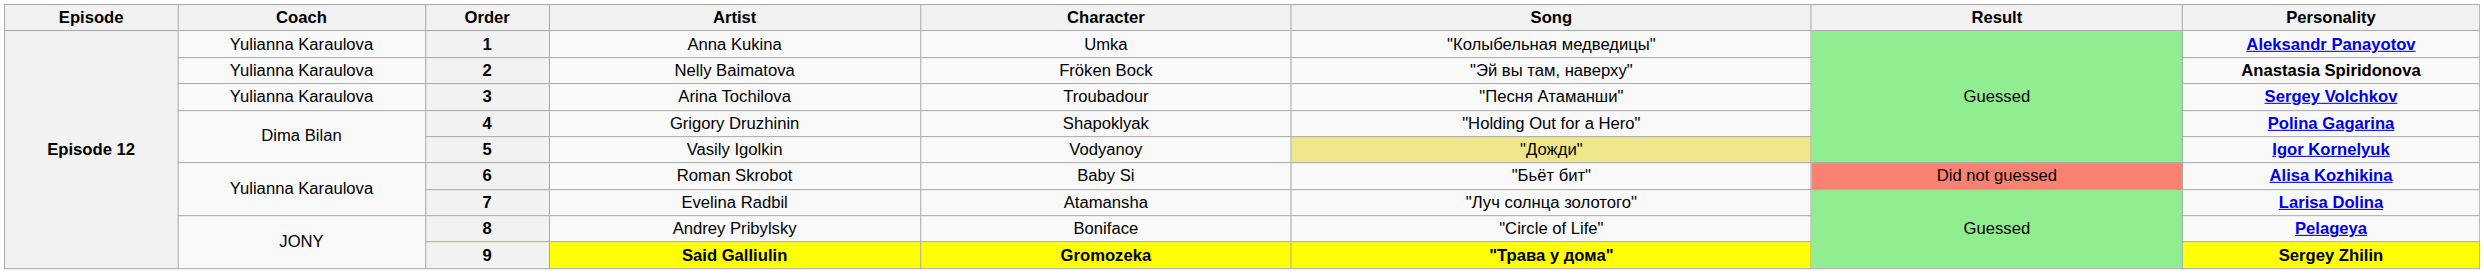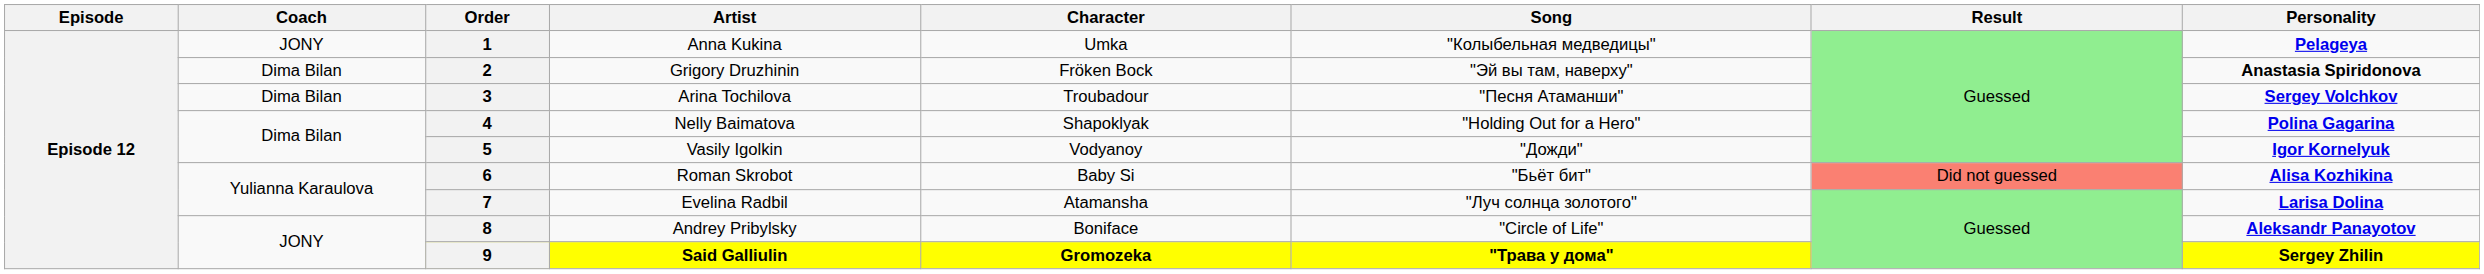 <table class="wikitable" style="text-align:center; width:120%;">
 <tr>
 <th style="width:07%;">Episode</th>
 <th style="width:10%;">Coach</th>
 <th style="width:05%;">Order</th>
 <th style="width:15%;">Artist</th>
 <th style="width:15%;">Character</th>
 <th style="width:21%;">Song</th>
 <th style="width:15%;">Result</th>
 <th style="width:15%;">Personality</th>
 </tr>
 <tr>
 <th rowspan=10 scope="row">Episode 12 <br> </th>
-<td>Yulianna Karaulova</td>
+<td>JONY</td>
 <th>1</th>
 <td>Anna Kukina</td>
 <td>Umka</td>
 <td>"Колыбельная медведицы"</td>
 <td rowspan=5 style="background:lightgreen;">Guessed</td>
-<td><strong><a href='#'>Aleksandr Panayotov</a></strong></td>
+<td><strong><a href='#'>Pelageya</a></strong></td>
 </tr>
 <tr>
-<td>Yulianna Karaulova</td>
+<td>Dima Bilan</td>
 <th>2</th>
-<td>Nelly Baimatova</td>
+<td>Grigory Druzhinin</td>
 <td>Fröken Bock</td>
 <td>"Эй вы там, наверху"</td>
 <td><strong> Anastasia Spiridonova</strong></td>
 </tr>
 <tr>
-<td>Yulianna Karaulova</td>
+<td>Dima Bilan</td>
 <th>3</th>
 <td>Arina Tochilova</td>
 <td>Troubadour</td>
 <td>"Песня Атаманши"</td>
 <td><strong><a href='#'>Sergey Volchkov</a></strong></td>
 </tr>
 <tr>
 <td rowspan=2>Dima Bilan</td>
 <th>4</th>
-<td>Grigory Druzhinin</td>
+<td>Nelly Baimatova</td>
 <td>Shapoklyak</td>
 <td>"Holding Out for a Hero"</td>
 <td><strong><a href='#'>Polina Gagarina</a></strong></td>
 </tr>
 <tr>
 <th>5</th>
 <td>Vasily Igolkin</td>
 <td>Vodyanoy</td>
-<td style="background: khaki;">"Дожди"</td>
+<td>"Дожди"</td>
 <td><strong><a href='#'>Igor Kornelyuk</a></strong></td>
 </tr>
 <tr>
 <td rowspan=2>Yulianna Karaulova</td>
 <th>6</th>
 <td>Roman Skrobot</td>
 <td>Baby Si</td>
 <td>"Бьёт бит"</td>
 <td style="background:salmon;">Did not guessed</td>
 <td><strong><a href='#'>Alisa Kozhikina</a></strong></td>
 </tr>
 <tr>
 <th>7</th>
 <td>Evelina Radbil</td>
 <td>Atamansha</td>
 <td>"Луч солнца золотого"</td>
 <td rowspan=3 style="background:lightgreen;">Guessed</td>
 <td><strong><a href='#'>Larisa Dolina</a></strong></td>
 </tr>
 <tr>
 <td rowspan=2>JONY</td>
 <th>8</th>
 <td>Andrey Pribylsky</td>
 <td>Boniface</td>
 <td>"Circle of Life"</td>
-<td><strong><a href='#'>Pelageya</a></strong></td>
+<td><strong><a href='#'>Aleksandr Panayotov</a></strong></td>
 </tr>
 <tr style=background:yellow;>
 <th>9</th>
 <td><strong>Said Galliulin</strong></td>
 <td><strong>Gromozeka</strong></td>
 <td><strong>"Трава у дома"</strong></td>
 <td><strong>Sergey Zhilin</strong></td>
 </tr>
 </table>
